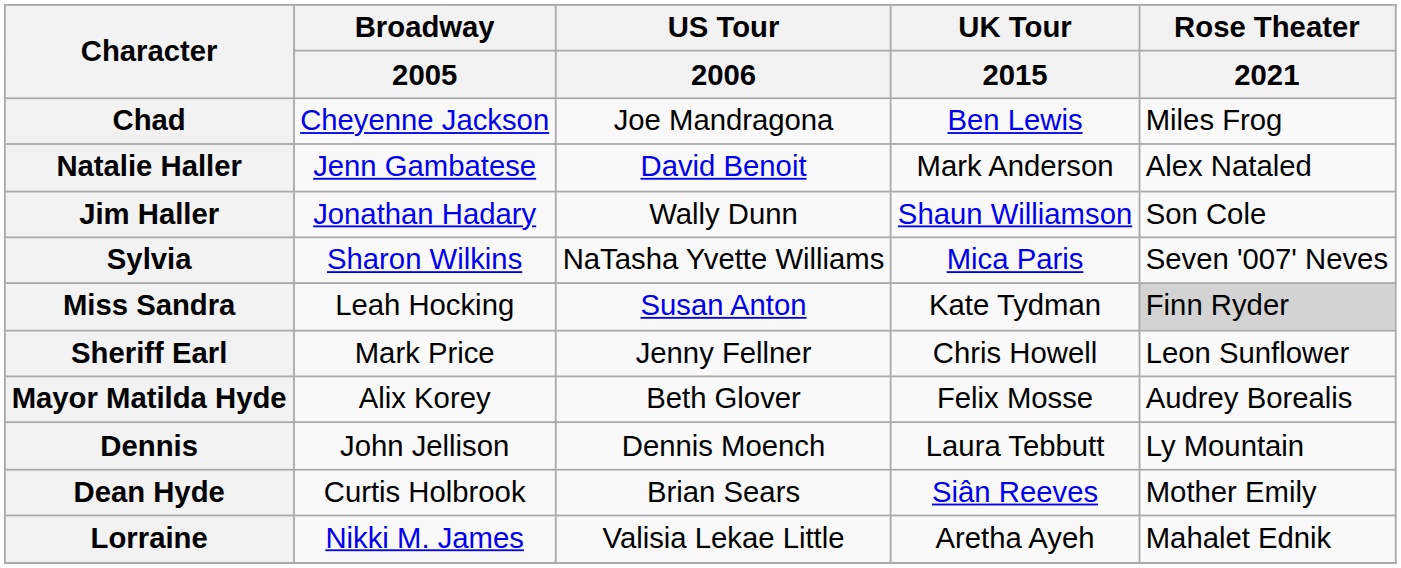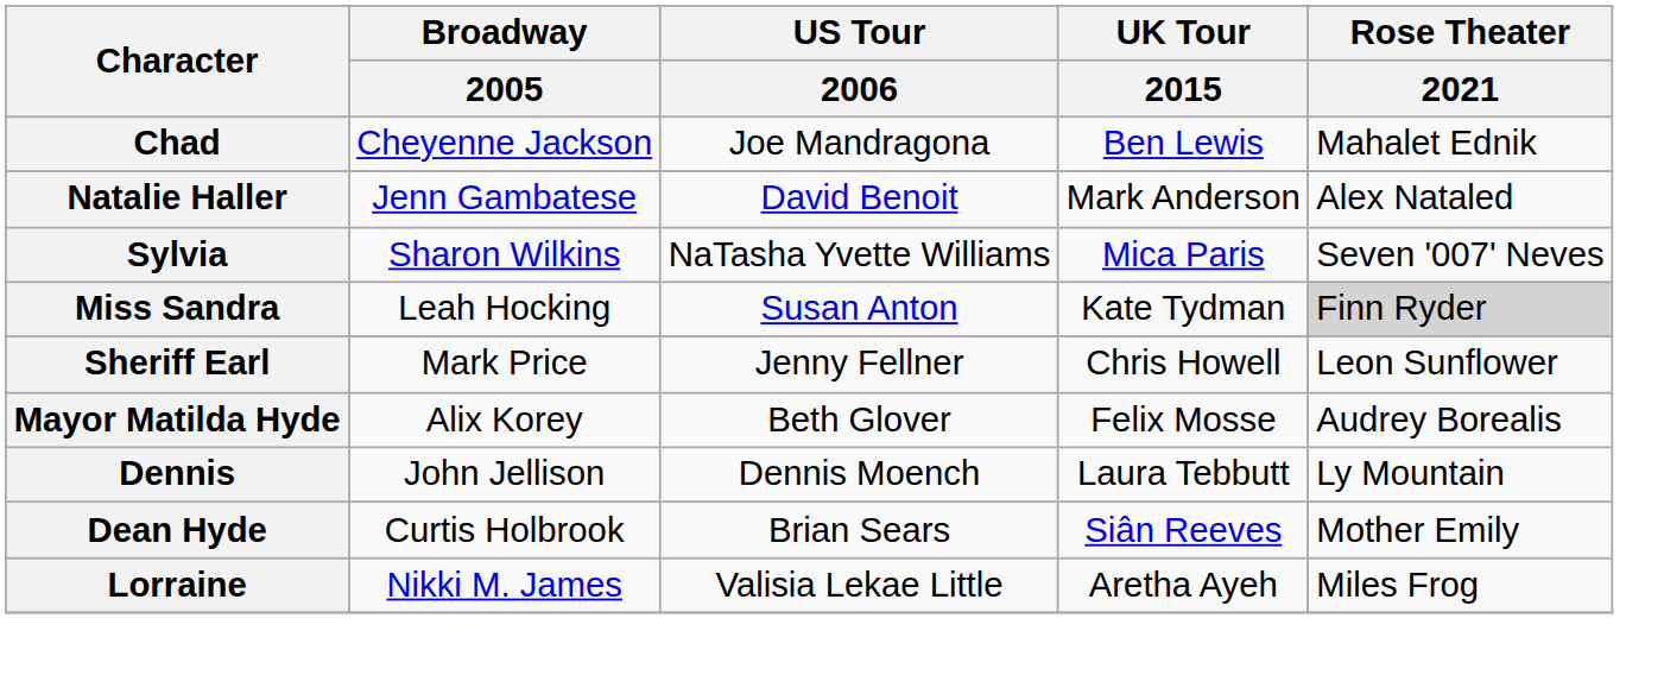 <table class="wikitable" style="width=10%">
 <tr>
 <th rowspan=2>Character</th>
 <th>Broadway</th>
 <th>US Tour</th>
 <th>UK Tour</th>
 <th>Rose Theater</th>
 </tr>
 <tr>
 <th>2005</th>
 <th>2006</th>
 <th>2015</th>
 <th>2021</th>
 </tr>
 <tr>
 <th style="text-align:center;">Chad</th>
 <td style="text-align:center;"><a href='#'>Cheyenne Jackson</a></td>
 <td style="text-align:center;">Joe Mandragona</td>
 <td style="text-align:center;"><a href='#'>Ben Lewis</a></td>
-<td>Miles Frog</td>
+<td>Mahalet Ednik</td>
 </tr>
 <tr>
 <th style="text-align:center;">Natalie Haller</th>
 <td style="text-align:center;"><a href='#'>Jenn Gambatese</a></td>
 <td style="text-align:center;"><a href='#'>David Benoit</a></td>
 <td style="text-align:center;">Mark Anderson</td>
 <td>Alex Nataled</td>
-</tr>
-<tr>
-<th style="text-align:center;">Jim Haller</th>
-<td style="text-align:center;"><a href='#'>Jonathan Hadary</a></td>
-<td style="text-align:center;">Wally Dunn</td>
-<td style="text-align:center;"><a href='#'>Shaun Williamson</a></td>
-<td>Son Cole</td>
 </tr>
 <tr>
 <th style="text-align:center;">Sylvia</th>
 <td style="text-align:center;"><a href='#'>Sharon Wilkins</a></td>
 <td style="text-align:center;">NaTasha Yvette Williams</td>
 <td style="text-align:center;"><a href='#'>Mica Paris</a></td>
 <td>Seven '007' Neves</td>
 </tr>
 <tr>
 <th style="text-align:center;">Miss Sandra</th>
 <td style="text-align:center;">Leah Hocking</td>
 <td style="text-align:center;"><a href='#'>Susan Anton</a></td>
 <td style="text-align:center;">Kate Tydman</td>
 <td style="background: lightgrey;">Finn Ryder</td>
 </tr>
 <tr>
 <th style="text-align:center;">Sheriff Earl</th>
 <td style="text-align:center;">Mark Price</td>
 <td style="text-align:center;">Jenny Fellner</td>
 <td style="text-align:center;">Chris Howell</td>
 <td>Leon Sunflower</td>
 </tr>
 <tr>
 <th style="text-align:center;">Mayor Matilda Hyde</th>
 <td style="text-align:center;">Alix Korey</td>
 <td style="text-align:center;">Beth Glover</td>
 <td style="text-align:center;">Felix Mosse</td>
 <td>Audrey Borealis</td>
 </tr>
 <tr>
 <th style="text-align:center;">Dennis</th>
 <td style="text-align:center;">John Jellison</td>
 <td style="text-align:center;">Dennis Moench</td>
 <td style="text-align:center;">Laura Tebbutt</td>
 <td>Ly Mountain</td>
 </tr>
 <tr>
 <th style="text-align:center;">Dean Hyde</th>
 <td style="text-align:center;">Curtis Holbrook</td>
 <td style="text-align:center;">Brian Sears</td>
 <td style="text-align:center;"><a href='#'>Siân Reeves</a></td>
 <td>Mother Emily</td>
 </tr>
 <tr>
 <th style="text-align:center;">Lorraine</th>
 <td style="text-align:center;"><a href='#'>Nikki M. James</a></td>
 <td style="text-align:center;">Valisia Lekae Little</td>
 <td style="text-align:center;">Aretha Ayeh</td>
-<td>Mahalet Ednik</td>
+<td>Miles Frog</td>
 </tr>
 <tr>
 </tr>
 </table>
